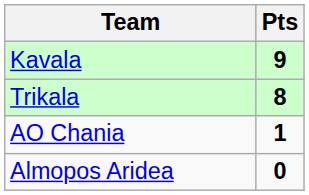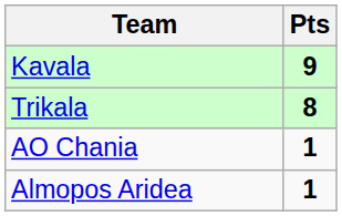 <table class="wikitable" style="text-align: center;">
 <tr>
 <th width=165>Team</th>
 <th width=20>Pts</th>
 </tr>
 <tr bgcolor="#ccffcc">
 <td align=left><a href='#'>Kavala</a></td>
 <td><strong>9</strong></td>
 </tr>
 <tr bgcolor="#ccffcc">
 <td align=left><a href='#'>Trikala</a></td>
 <td><strong>8</strong></td>
 </tr>
 <tr>
 <td align=left><a href='#'>AO Chania</a></td>
 <td><strong>1</strong></td>
 </tr>
 <tr>
 <td align=left><a href='#'>Almopos Aridea</a></td>
-<td><strong>0</strong></td>
+<td><strong>1</strong></td>
 </tr>
 </table>
